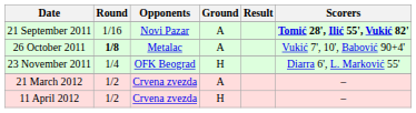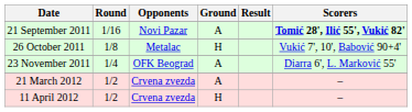 <table class="wikitable" style="text-align:center">
 <tr>
 <th>Date</th>
 <th>Round</th>
 <th>Opponents</th>
 <th>Ground</th>
 <th>Result</th>
 <th>Scorers</th>
 </tr>
 <tr>
 </tr>
 <tr bgcolor="#ddffdd">
 <td>21 September 2011</td>
 <td>1/16</td>
 <td><a href='#'>Novi Pazar</a></td>
 <td>A</td>
 <td></td>
 <td><strong><a href='#'>Tomić</a> 28', <a href='#'>Ilić</a> 55', <a href='#'>Vukić</a> 82'</strong></td>
 </tr>
 <tr>
 </tr>
 <tr bgcolor="#ddffdd">
 <td>26 October 2011</td>
-<td><strong>1/8</strong></td>
+<td>1/8</td>
 <td><a href='#'>Metalac</a></td>
-<td>A</td>
+<td>H</td>
 <td></td>
 <td><a href='#'>Vukić</a> 7', 10', <a href='#'>Babović</a> 90+4'</td>
 </tr>
 <tr>
 </tr>
 <tr bgcolor="#ddffdd">
 <td>23 November 2011</td>
 <td>1/4</td>
 <td><a href='#'>OFK Beograd</a></td>
-<td>H</td>
+<td>A</td>
 <td></td>
 <td><a href='#'>Diarra</a> 6', <a href='#'>L. Marković</a> 55'</td>
 </tr>
 <tr>
 </tr>
 <tr>
 </tr>
 <tr bgcolor="#ffdddd">
 <td>21 March 2012</td>
 <td>1/2</td>
 <td><a href='#'>Crvena zvezda</a></td>
 <td>A</td>
 <td></td>
 <td>–</td>
 </tr>
 <tr bgcolor="#ffdddd">
 <td>11 April  2012</td>
 <td>1/2</td>
 <td><a href='#'>Crvena zvezda</a></td>
 <td>H</td>
 <td></td>
 <td>–</td>
 </tr>
 </table>
